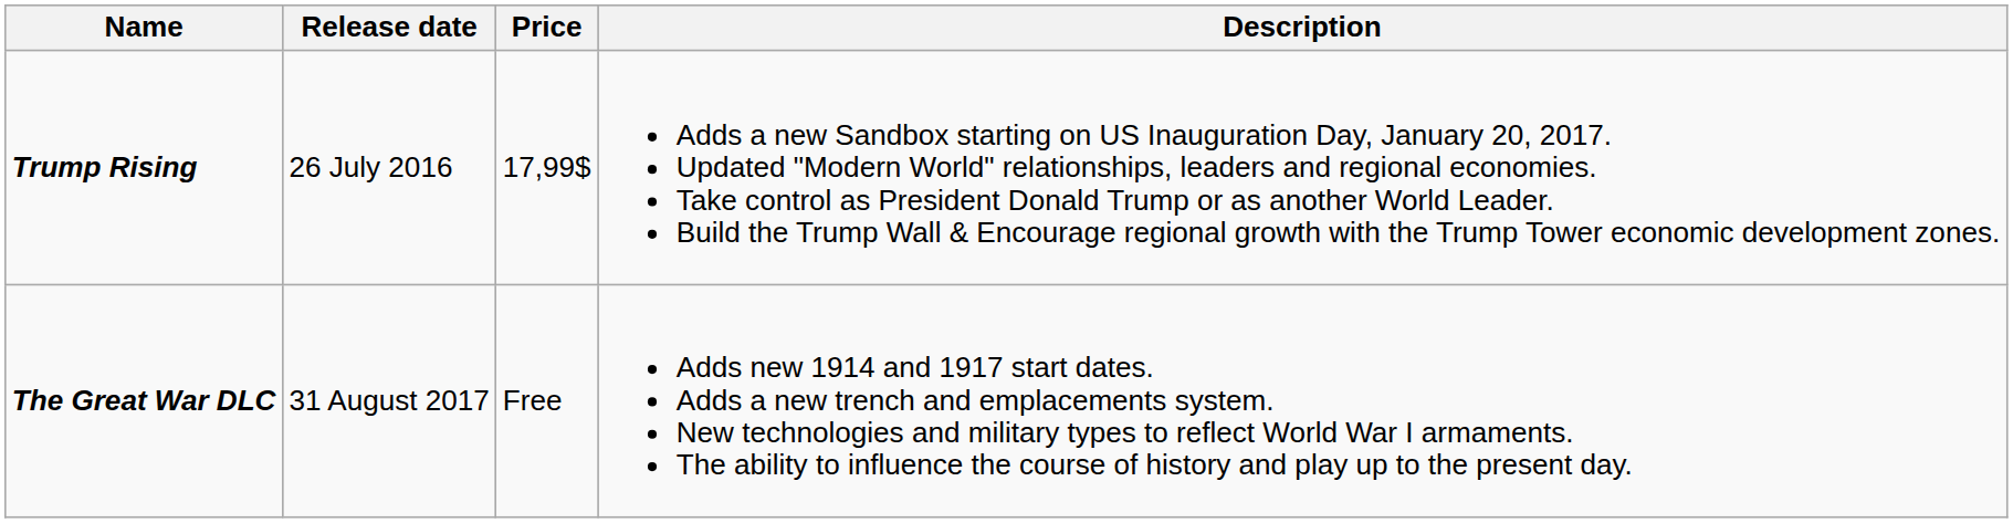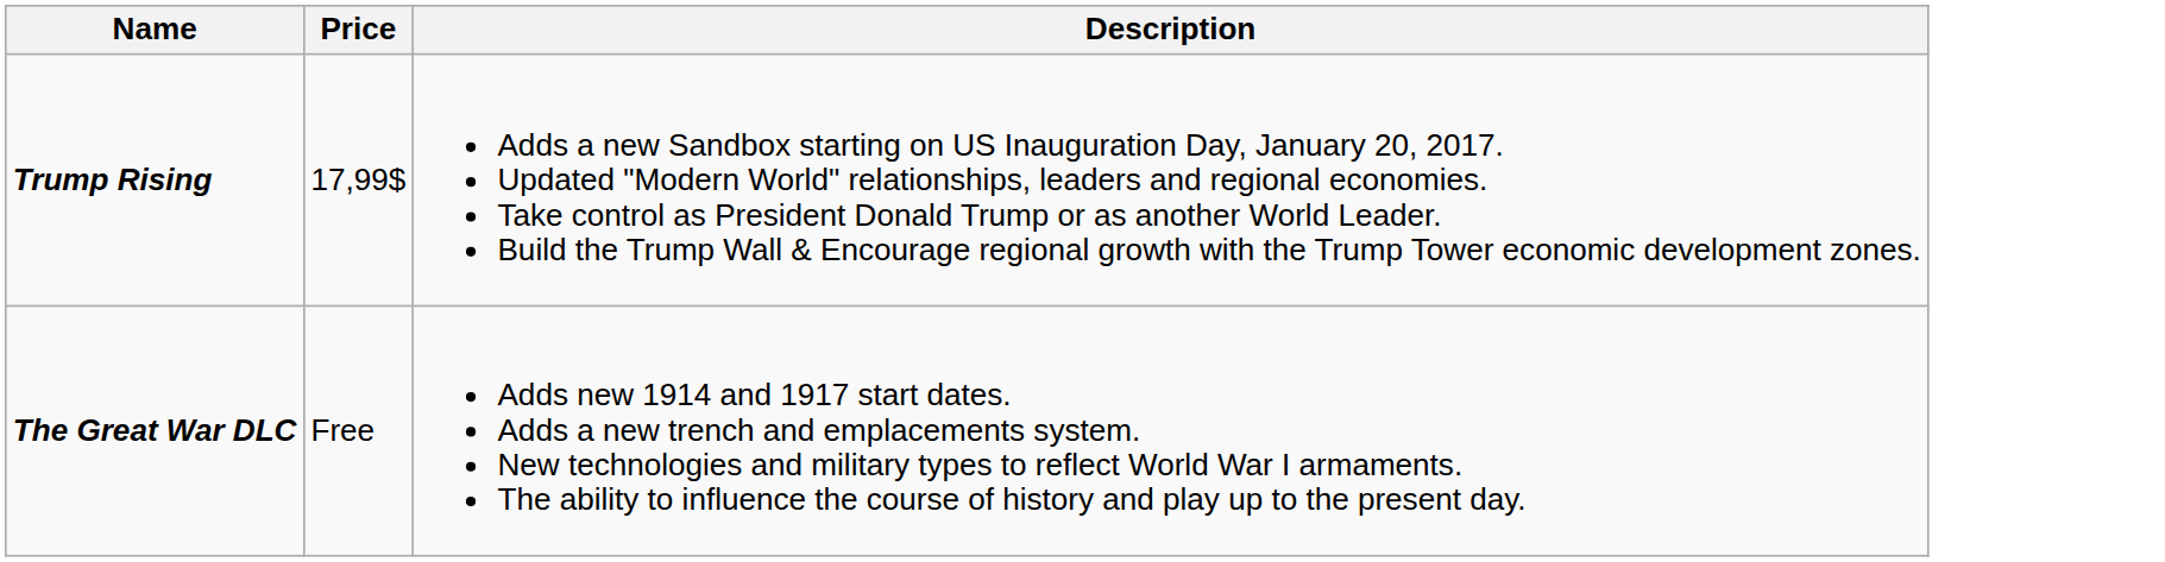 <table class="wikitable">
 <tr>
 <th>Name</th>
-<th>Release date</th>
 <th>Price</th>
 <th>Description</th>
 </tr>
 <tr>
 <td><strong><em>Trump Rising</em></strong></td>
-<td>26 July 2016</td>
 <td>17,99$</td>
 <td><br><ul><li>Adds a new Sandbox starting on US Inauguration Day, January 20, 2017.</li><li>Updated "Modern World" relationships, leaders and regional economies.</li><li>Take control as President Donald Trump or as another World Leader.</li><li>Build the Trump Wall & Encourage regional growth with the Trump Tower economic development zones.</li></ul></td>
 </tr>
 <tr>
 <td><strong><em>The Great War DLC</em></strong></td>
-<td>31 August 2017</td>
 <td>Free</td>
 <td><br><ul><li>Adds new 1914 and 1917 start dates.</li><li>Adds a new trench and emplacements system.</li><li>New technologies and military types to reflect World War I armaments.</li><li>The ability to influence the course of history and play up to the present day.</li></ul></td>
 </tr>
 </table>
